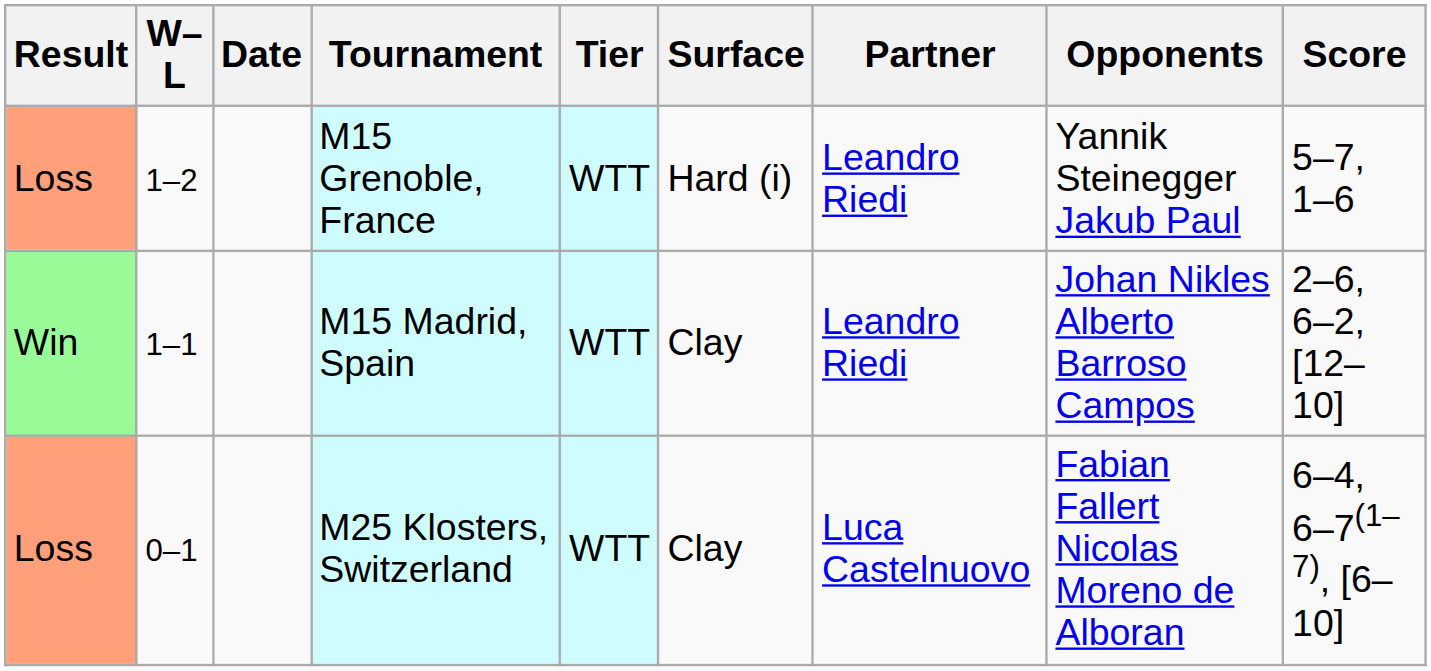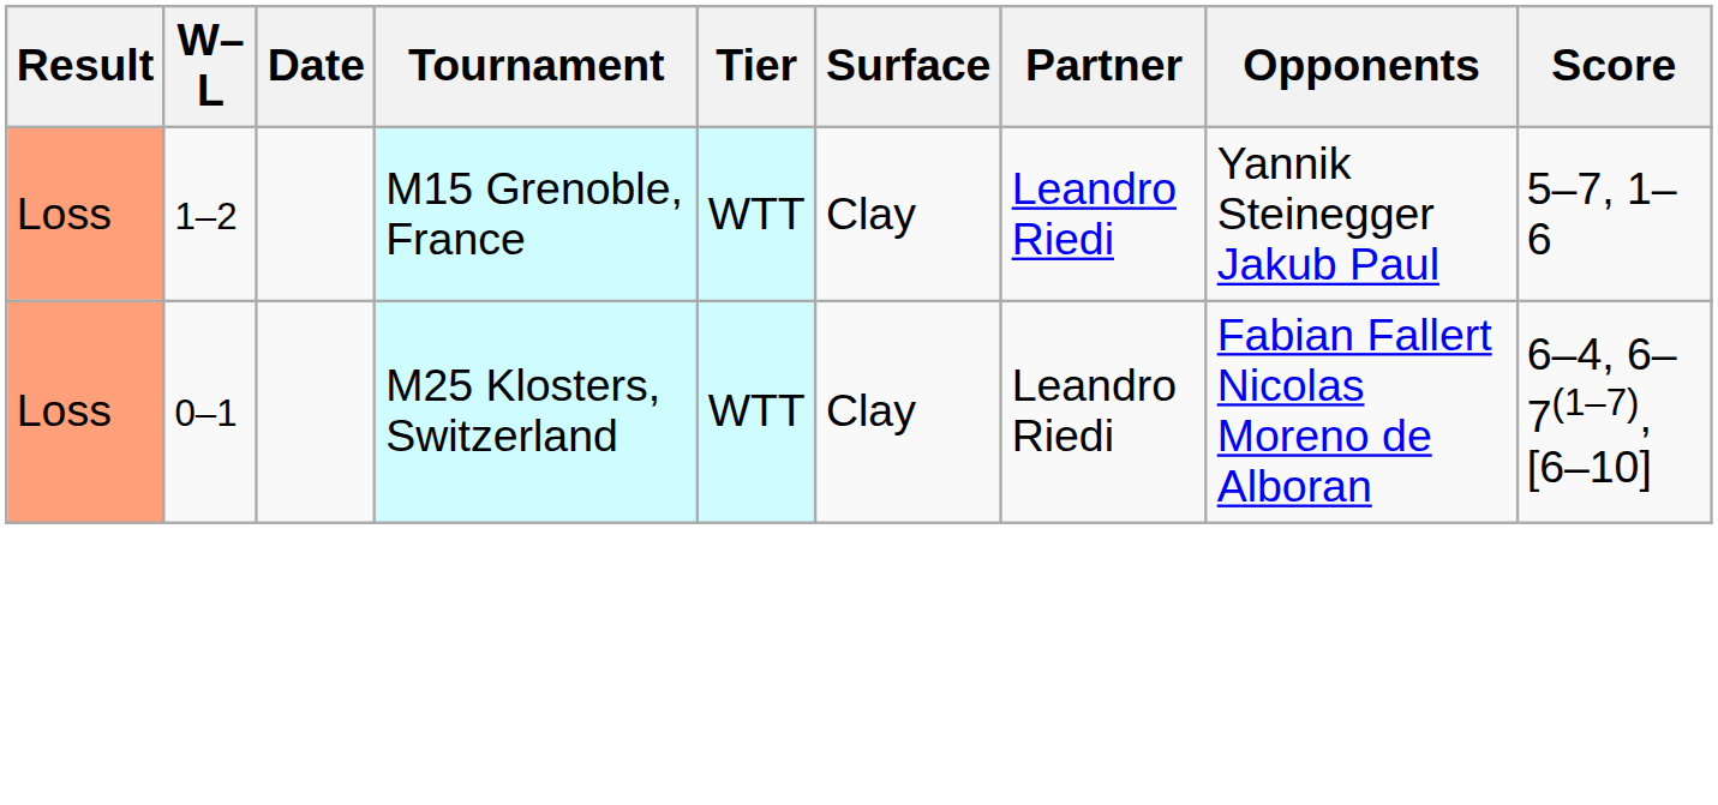 <table class="sortable wikitable">
 <tr>
 <th>Result</th>
 <th class="unsortable">W–L</th>
 <th>Date</th>
 <th>Tournament</th>
 <th>Tier</th>
 <th>Surface</th>
 <th>Partner</th>
 <th>Opponents</th>
 <th class="unsortable">Score</th>
 </tr>
 <tr>
 <td bgcolor=FFA07A>Loss</td>
 <td><small>1–2</small></td>
 <td></td>
 <td style="background:#cffcff;">M15 Grenoble, France</td>
 <td style="background:#cffcff;">WTT</td>
-<td>Hard (i)</td>
+<td>Clay</td>
 <td> <a href='#'>Leandro Riedi</a></td>
 <td> Yannik Steinegger<br> <a href='#'>Jakub Paul</a></td>
 <td>5–7, 1–6</td>
-</tr>
-<tr>
-<td bgcolor=98fb98>Win</td>
-<td><small>1–1</small></td>
-<td></td>
-<td style="background:#cffcff;">M15 Madrid, Spain</td>
-<td style="background:#cffcff;">WTT</td>
-<td>Clay</td>
-<td> <a href='#'>Leandro Riedi</a></td>
-<td> <a href='#'>Johan Nikles</a><br> <a href='#'>Alberto Barroso Campos</a></td>
-<td>2–6, 6–2, [12–10]</td>
 </tr>
 <tr>
 <td bgcolor=FFA07A>Loss</td>
 <td><small>0–1</small></td>
 <td></td>
 <td style="background:#cffcff;">M25 Klosters, Switzerland</td>
 <td style="background:#cffcff;">WTT</td>
 <td>Clay</td>
-<td> <a href='#'>Luca Castelnuovo</a></td>
+<td> Leandro Riedi</td>
 <td> <a href='#'>Fabian Fallert</a><br> <a href='#'>Nicolas Moreno de Alboran</a></td>
 <td>6–4, 6–7<sup>(1–7)</sup>, [6–10]</td>
 </tr>
 </table>
